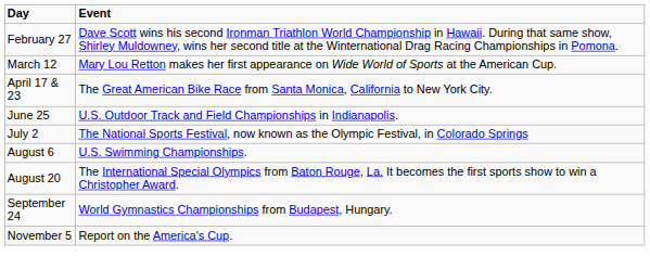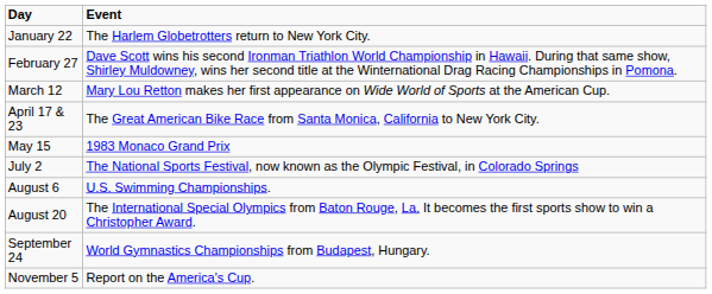 <table class="wikitable">
 <tr>
 <td><strong>Day</strong></td>
 <td><strong>Event</strong></td>
+</tr>
+<tr>
+<td>January 22</td>
+<td>The <a href='#'>Harlem Globetrotters</a> return to New York City.</td>
 </tr>
 <tr>
 <td>February 27</td>
 <td><a href='#'>Dave Scott</a> wins his second <a href='#'>Ironman Triathlon World Championship</a> in <a href='#'>Hawaii</a>. During that same show, <a href='#'>Shirley Muldowney</a>, wins her second title at the Winternational Drag Racing Championships in <a href='#'>Pomona</a>.</td>
 </tr>
 <tr>
 <td>March 12</td>
 <td><a href='#'>Mary Lou Retton</a> makes her first appearance on <em>Wide World of Sports</em> at the American Cup.</td>
 </tr>
 <tr>
 <td>April 17 & 23</td>
 <td>The <a href='#'>Great American Bike Race</a> from <a href='#'>Santa Monica</a>, <a href='#'>California</a> to New York City.</td>
 </tr>
 <tr>
-<td>June 25</td>
-<td><a href='#'>U.S. Outdoor Track and Field Championships</a> in <a href='#'>Indianapolis</a>.</td>
+<td>May 15</td>
+<td><a href='#'>1983 Monaco Grand Prix</a></td>
 </tr>
 <tr>
 <td>July 2</td>
 <td><a href='#'>The National Sports Festival</a>, now known as the Olympic Festival, in <a href='#'>Colorado Springs</a></td>
 </tr>
 <tr>
 <td>August 6</td>
 <td><a href='#'>U.S. Swimming Championships</a>.</td>
 </tr>
 <tr>
 <td>August 20</td>
 <td>The <a href='#'>International Special Olympics</a> from <a href='#'>Baton Rouge</a>, <a href='#'>La.</a> It becomes the first sports show to win a <a href='#'>Christopher Award</a>.</td>
 </tr>
 <tr>
 <td>September 24</td>
 <td><a href='#'>World Gymnastics Championships</a> from <a href='#'>Budapest</a>, Hungary.</td>
 </tr>
 <tr>
 <td>November 5</td>
 <td>Report on the <a href='#'>America's Cup</a>.</td>
 </tr>
 </table>
